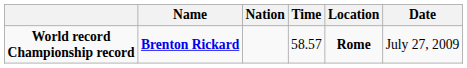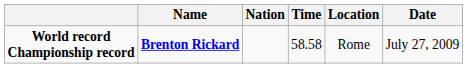 <table class=wikitable style=text-align:center>
 <tr>
 <th></th>
 <th>Name</th>
 <th>Nation</th>
 <th>Time</th>
 <th>Location</th>
 <th>Date</th>
 </tr>
 <tr>
 <td><strong>World record</strong><br><strong>Championship record</strong></td>
 <td><strong><a href='#'>Brenton Rickard</a></strong></td>
 <td></td>
-<td align=left>58.57</td>
-<td><strong>Rome</strong></td>
+<td align=left>58.58</td>
+<td>Rome</td>
 <td>July 27, 2009</td>
 </tr>
 </table>
